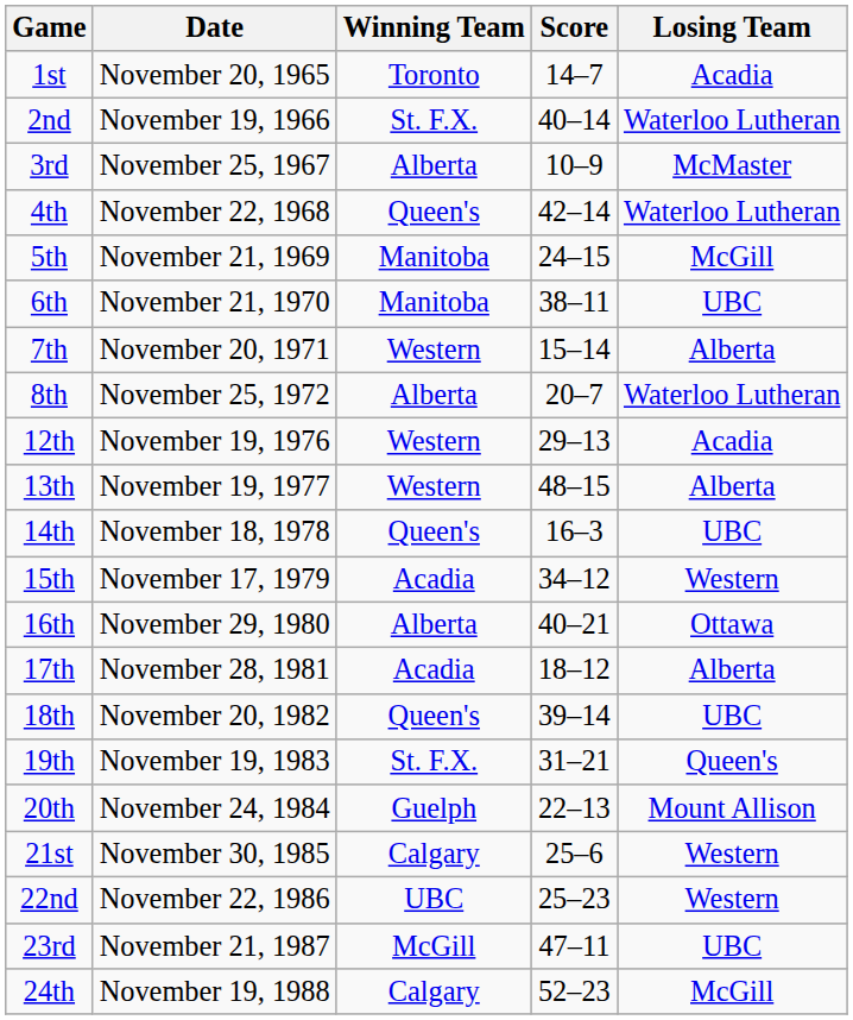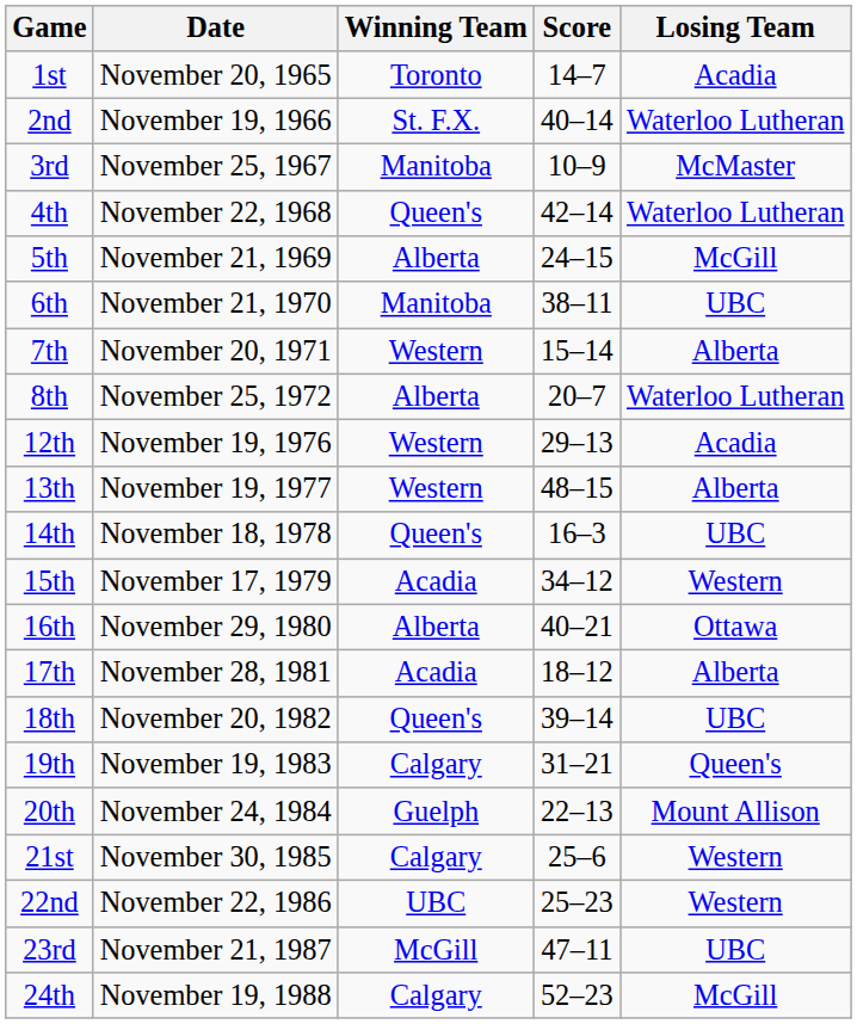 <table class="wikitable sortable plainrowheaders" style="text-align:center">
 <tr>
 <th>Game</th>
 <th>Date</th>
 <th>Winning Team</th>
 <th>Score</th>
 <th>Losing Team</th>
 </tr>
 <tr>
 <td><a href='#'>1st</a></td>
 <td>November 20, 1965</td>
 <td><a href='#'>Toronto</a></td>
 <td>14–7</td>
 <td><a href='#'>Acadia</a></td>
 </tr>
 <tr>
 <td><a href='#'>2nd</a></td>
 <td>November 19, 1966</td>
 <td><a href='#'>St. F.X.</a></td>
 <td>40–14</td>
 <td><a href='#'>Waterloo Lutheran</a></td>
 </tr>
 <tr>
 <td><a href='#'>3rd</a></td>
 <td>November 25, 1967</td>
-<td><a href='#'>Alberta</a></td>
+<td><a href='#'>Manitoba</a></td>
 <td>10–9</td>
 <td><a href='#'>McMaster</a></td>
 </tr>
 <tr>
 <td><a href='#'>4th</a></td>
 <td>November 22, 1968</td>
 <td><a href='#'>Queen's</a></td>
 <td>42–14</td>
 <td><a href='#'>Waterloo Lutheran</a></td>
 </tr>
 <tr>
 <td><a href='#'>5th</a></td>
 <td>November 21, 1969</td>
-<td><a href='#'>Manitoba</a></td>
+<td><a href='#'>Alberta</a></td>
 <td>24–15</td>
 <td><a href='#'>McGill</a></td>
 </tr>
 <tr>
 <td><a href='#'>6th</a></td>
 <td>November 21, 1970</td>
 <td><a href='#'>Manitoba</a> </td>
 <td>38–11</td>
 <td><a href='#'>UBC</a></td>
 </tr>
 <tr>
 <td><a href='#'>7th</a></td>
 <td>November 20, 1971</td>
 <td><a href='#'>Western</a></td>
 <td>15–14</td>
 <td><a href='#'>Alberta</a></td>
 </tr>
 <tr>
 <td><a href='#'>8th</a></td>
 <td>November 25, 1972</td>
 <td><a href='#'>Alberta</a> </td>
 <td>20–7</td>
 <td><a href='#'>Waterloo Lutheran</a></td>
 </tr>
 <tr>
 <td><a href='#'>12th</a></td>
 <td>November 19, 1976</td>
 <td><a href='#'>Western</a> </td>
 <td>29–13</td>
 <td><a href='#'>Acadia</a></td>
 </tr>
 <tr>
 <td><a href='#'>13th</a></td>
 <td>November 19, 1977</td>
 <td><a href='#'>Western</a> </td>
 <td>48–15</td>
 <td><a href='#'>Alberta</a></td>
 </tr>
 <tr>
 <td><a href='#'>14th</a></td>
 <td>November 18, 1978</td>
 <td><a href='#'>Queen's</a> </td>
 <td>16–3</td>
 <td><a href='#'>UBC</a></td>
 </tr>
 <tr>
 <td><a href='#'>15th</a></td>
 <td>November 17, 1979</td>
 <td><a href='#'>Acadia</a></td>
 <td>34–12</td>
 <td><a href='#'>Western</a></td>
 </tr>
 <tr>
 <td><a href='#'>16th</a></td>
 <td>November 29, 1980</td>
 <td><a href='#'>Alberta</a> </td>
 <td>40–21</td>
 <td><a href='#'>Ottawa</a></td>
 </tr>
 <tr>
 <td><a href='#'>17th</a></td>
 <td>November 28, 1981</td>
 <td><a href='#'>Acadia</a> </td>
 <td>18–12</td>
 <td><a href='#'>Alberta</a></td>
 </tr>
 <tr>
 <td><a href='#'>18th</a></td>
 <td>November 20, 1982</td>
 <td><a href='#'>Queen's</a> </td>
 <td>39–14</td>
 <td><a href='#'>UBC</a></td>
 </tr>
 <tr>
 <td><a href='#'>19th</a></td>
 <td>November 19, 1983</td>
-<td><a href='#'>St. F.X.</a></td>
+<td><a href='#'>Calgary</a></td>
 <td>31–21</td>
 <td><a href='#'>Queen's</a></td>
 </tr>
 <tr>
 <td><a href='#'>20th</a></td>
 <td>November 24, 1984</td>
 <td><a href='#'>Guelph</a></td>
 <td>22–13</td>
 <td><a href='#'>Mount Allison</a></td>
 </tr>
 <tr>
 <td><a href='#'>21st</a></td>
 <td>November 30, 1985</td>
 <td><a href='#'>Calgary</a> </td>
 <td>25–6</td>
 <td><a href='#'>Western</a></td>
 </tr>
 <tr>
 <td><a href='#'>22nd</a></td>
 <td>November 22, 1986</td>
 <td><a href='#'>UBC</a> </td>
 <td>25–23</td>
 <td><a href='#'>Western</a></td>
 </tr>
 <tr>
 <td><a href='#'>23rd</a></td>
 <td>November 21, 1987</td>
 <td><a href='#'>McGill</a></td>
 <td>47–11</td>
 <td><a href='#'>UBC</a></td>
 </tr>
 <tr>
 <td><a href='#'>24th</a></td>
 <td>November 19, 1988</td>
 <td><a href='#'>Calgary</a> </td>
 <td>52–23</td>
 <td><a href='#'>McGill</a></td>
 </tr>
 </table>
